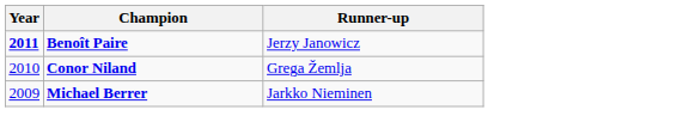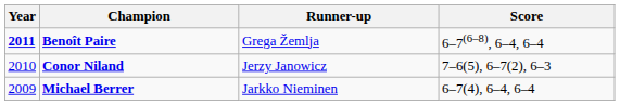 <table class="wikitable" style="font-size:90%">
 <tr>
 <th>Year</th>
 <th width="200">Champion</th>
 <th width="200">Runner-up</th>
+<th width="175">Score</th>
 </tr>
 <tr>
 <td><strong><a href='#'>2011</a></strong></td>
 <td> <strong><a href='#'>Benoît Paire</a></strong></td>
-<td> <a href='#'>Jerzy Janowicz</a></td>
+<td> <a href='#'>Grega Žemlja</a></td>
+<td>6–7<sup>(6–8)</sup>, 6–4, 6–4</td>
 </tr>
 <tr>
 <td><a href='#'>2010</a></td>
 <td> <strong><a href='#'>Conor Niland</a></strong></td>
-<td> <a href='#'>Grega Žemlja</a></td>
+<td> <a href='#'>Jerzy Janowicz</a></td>
+<td>7–6(5), 6–7(2), 6–3</td>
 </tr>
 <tr>
 <td><a href='#'>2009</a></td>
 <td> <strong><a href='#'>Michael Berrer</a></strong></td>
 <td> <a href='#'>Jarkko Nieminen</a></td>
+<td>6–7(4), 6–4, 6–4</td>
 </tr>
 </table>
